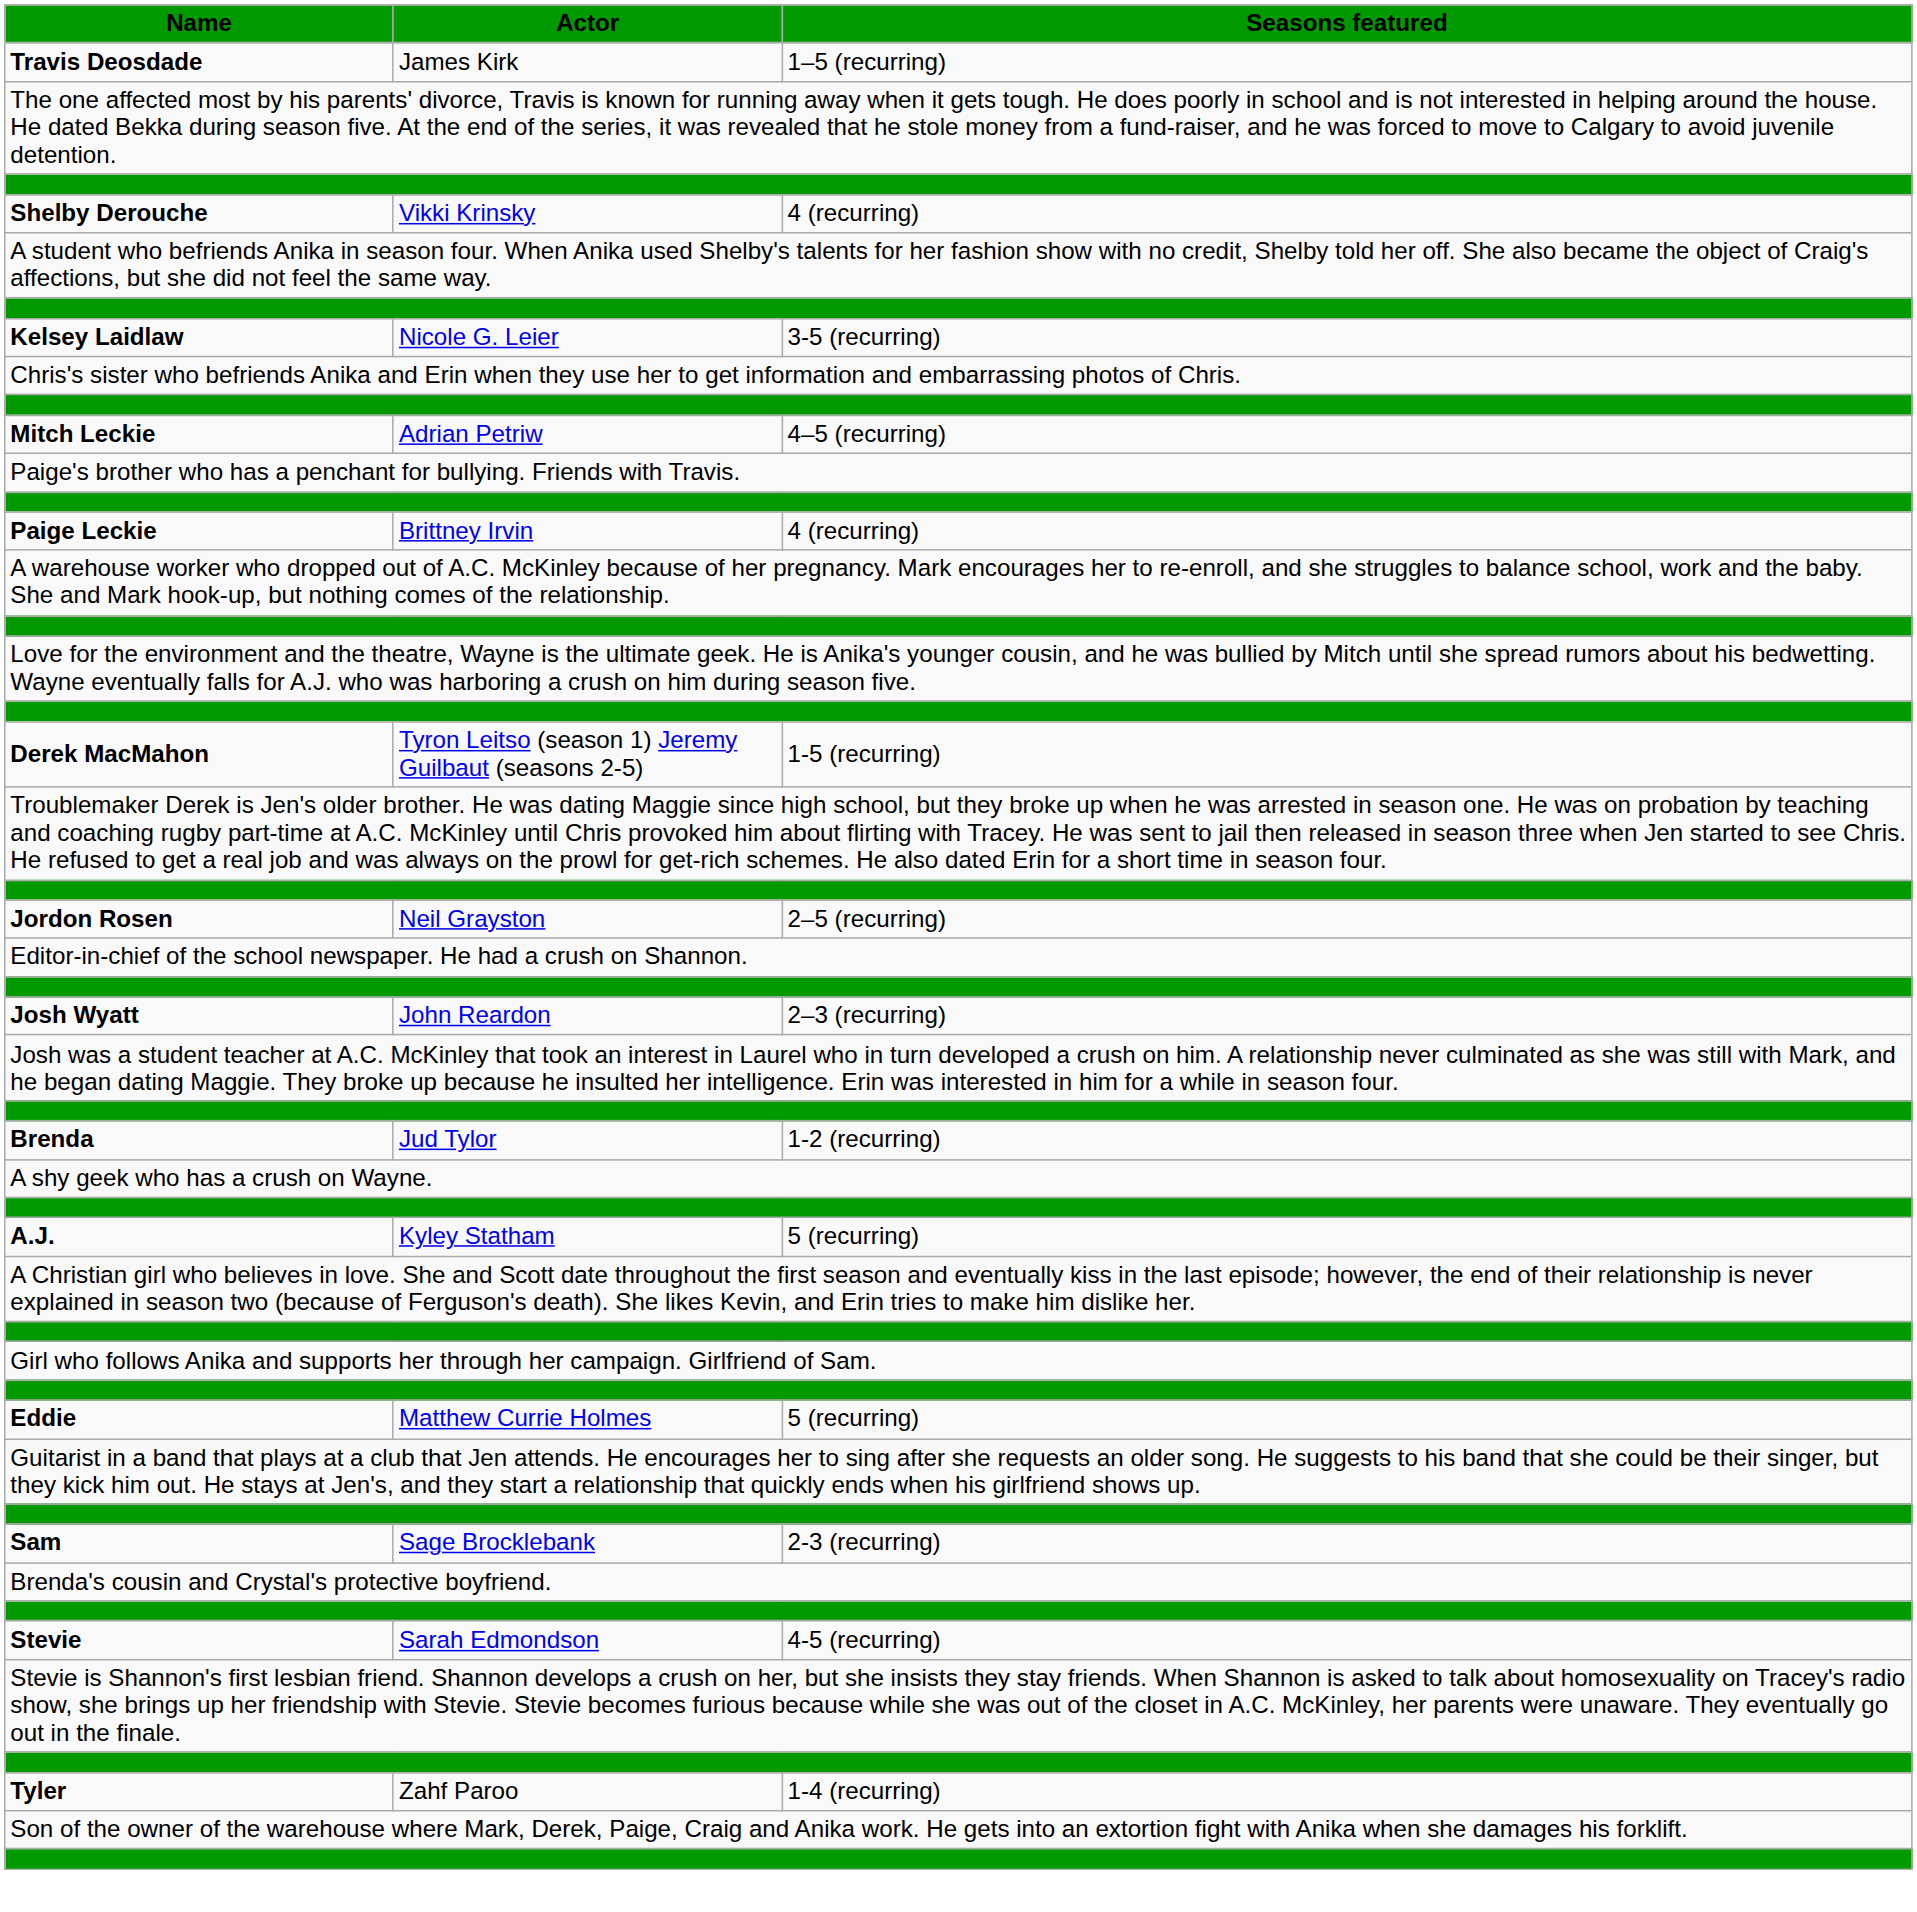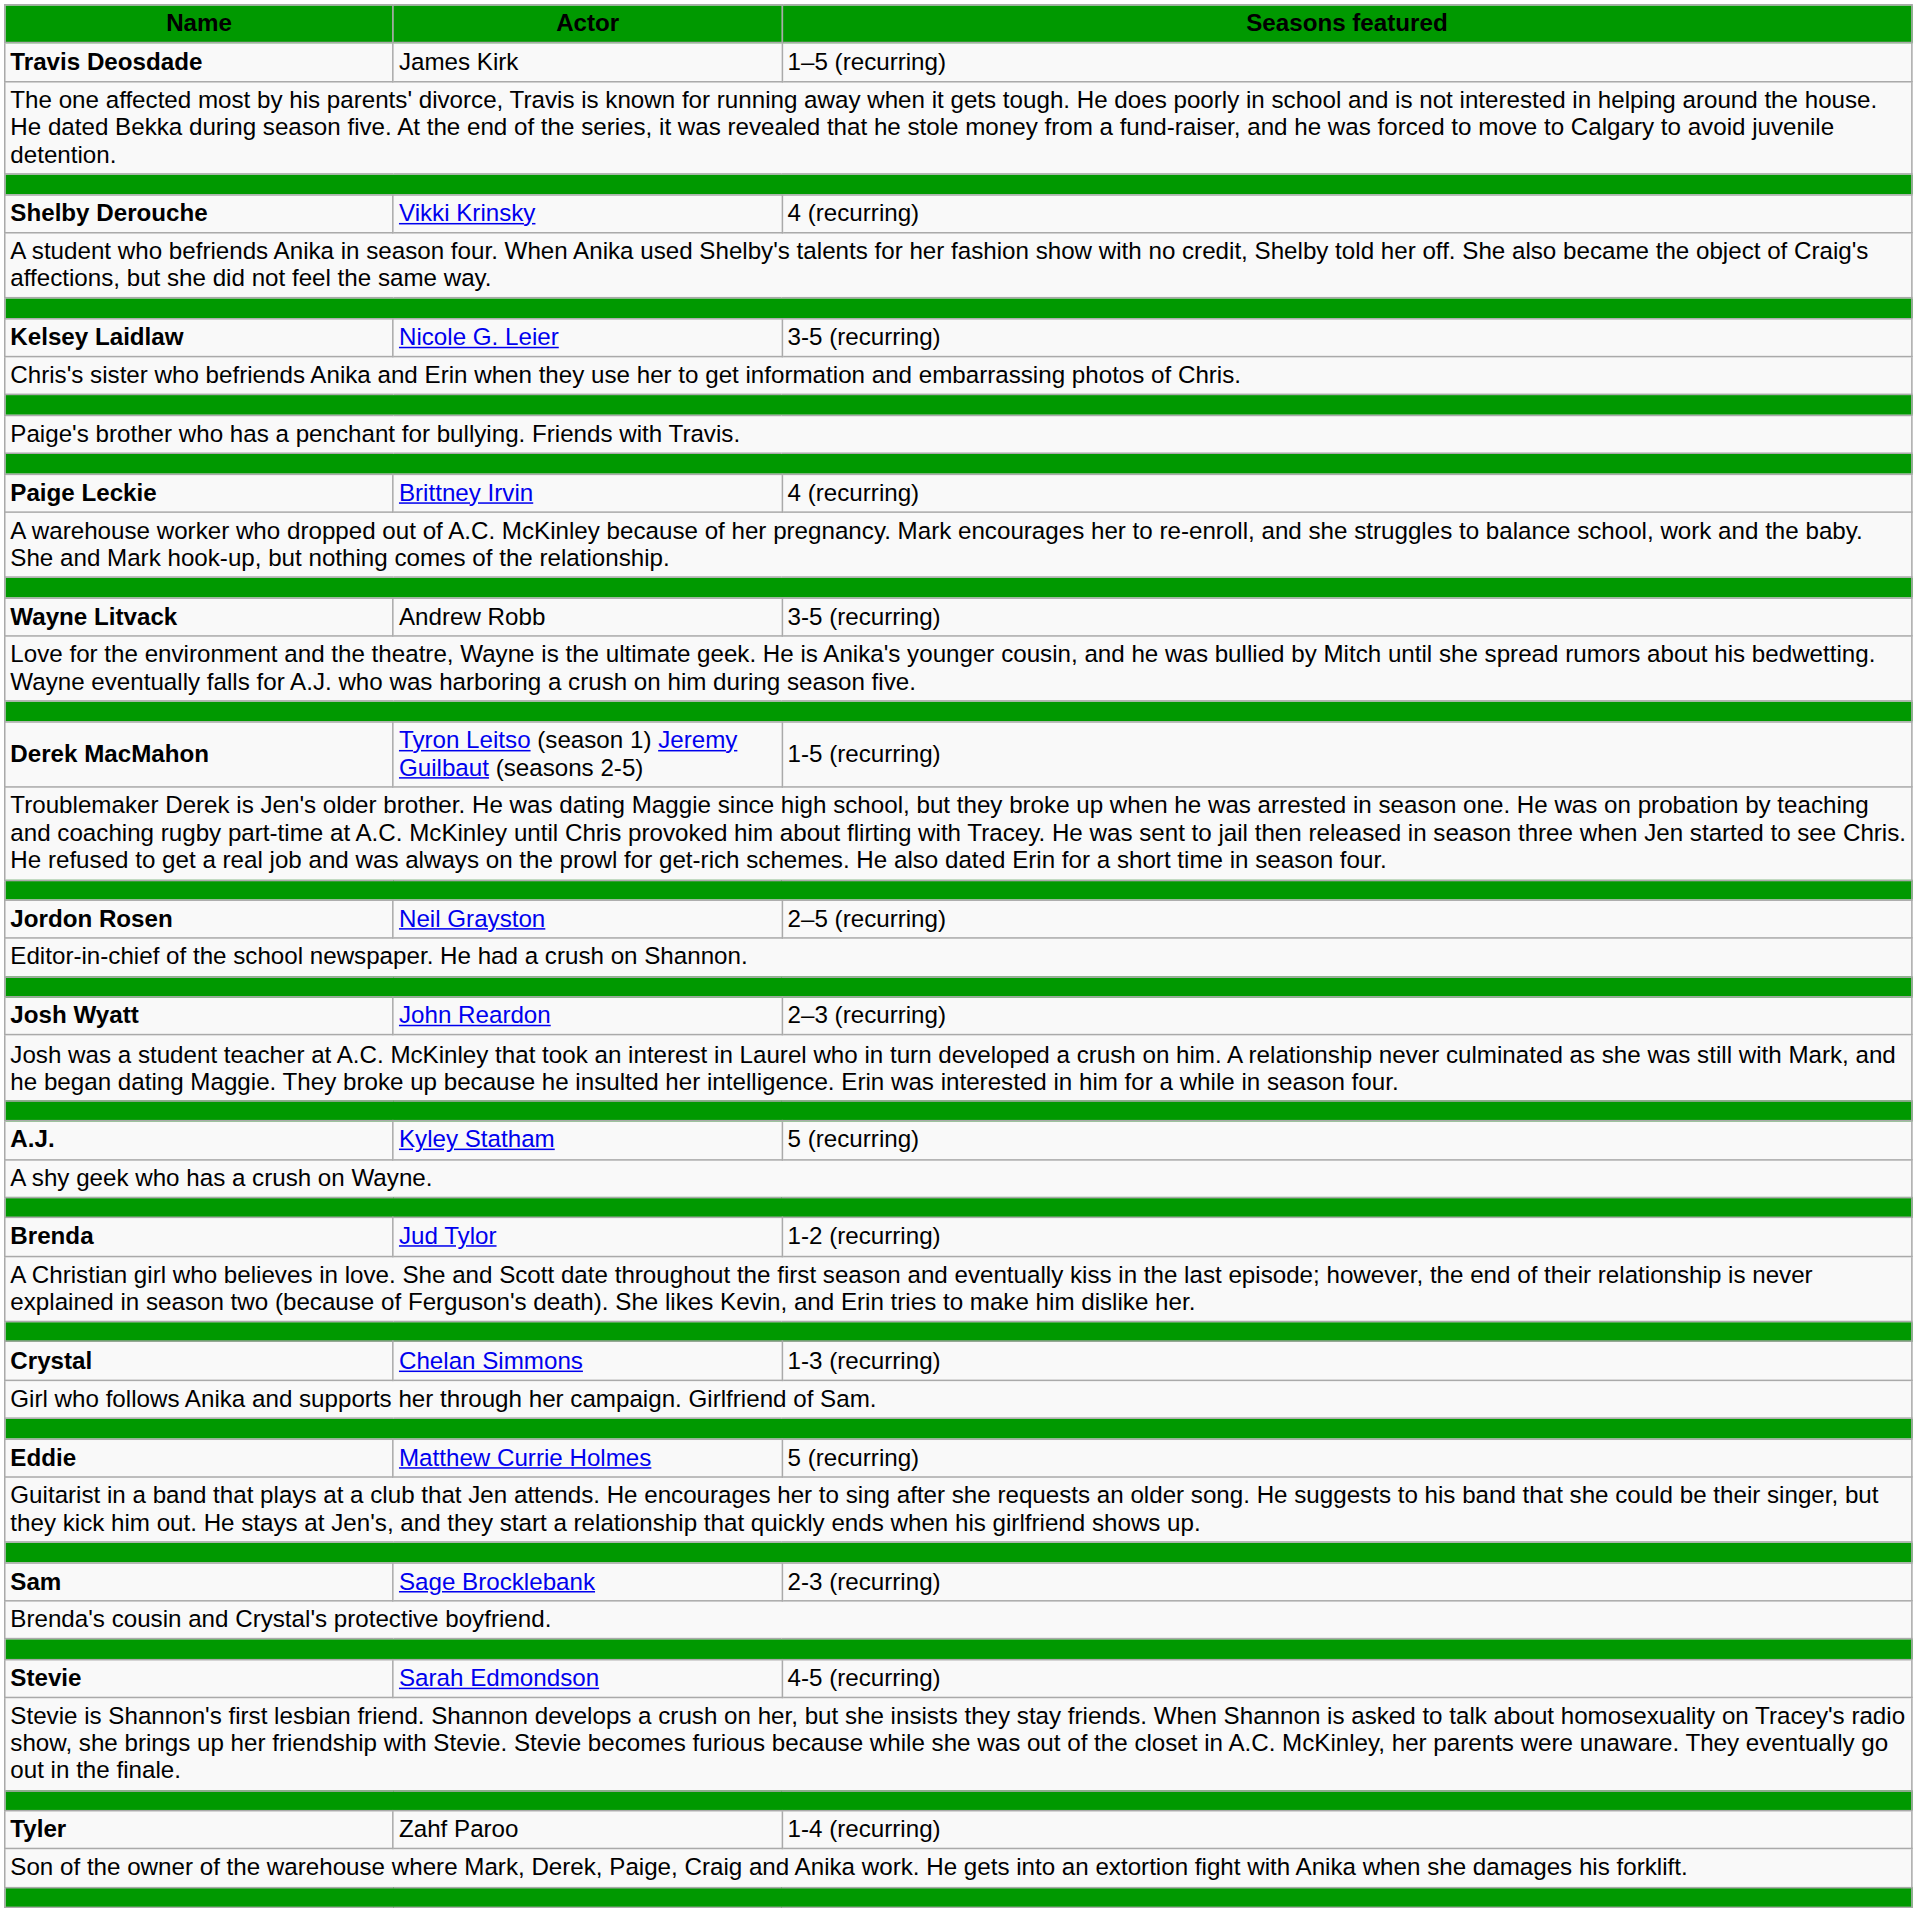 <table class="wikitable" style="margin:auto;">
 <tr>
 <th style="background-color: #009900; width:250px">Name</th>
 <th style="background-color: #009900; width:250px">Actor</th>
 <th style="background-color: #009900;">Seasons featured</th>
 </tr>
 <tr>
 <td><strong>Travis Deosdade</strong></td>
 <td>James Kirk</td>
 <td>1–5 (recurring)</td>
 </tr>
 <tr>
 <td colspan="3">The one affected most by his parents' divorce, Travis is known for running away when it gets tough. He does poorly in school and is not interested in helping around the house. He dated Bekka during season five. At the end of the series, it was revealed that he stole money from a fund-raiser, and he was forced to move to Calgary to avoid juvenile detention.</td>
 </tr>
 <tr>
 <td colspan="3" height="6" bgcolor="#009900"></td>
 </tr>
 <tr>
 <td><strong>Shelby Derouche</strong></td>
 <td><a href='#'>Vikki Krinsky</a></td>
 <td>4 (recurring)</td>
 </tr>
 <tr>
 <td colspan="3">A student who befriends Anika in season four. When Anika used Shelby's talents for her fashion show with no credit, Shelby told her off. She also became the object of Craig's affections, but she did not feel the same way.</td>
 </tr>
 <tr>
 <td colspan="3" height="6" bgcolor="#009900"></td>
 </tr>
 <tr>
 <td><strong>Kelsey Laidlaw</strong></td>
 <td><a href='#'>Nicole G. Leier</a></td>
 <td>3-5 (recurring)</td>
 </tr>
 <tr>
 <td colspan="3">Chris's sister who befriends Anika and Erin when they use her to get information and embarrassing photos of Chris.</td>
 </tr>
 <tr>
 <td colspan="3" height="6" bgcolor="#009900"></td>
 </tr>
 <tr>
-<td><strong>Mitch Leckie</strong></td>
-<td><a href='#'>Adrian Petriw</a></td>
-<td>4–5 (recurring)</td>
-</tr>
-<tr>
 <td colspan="3">Paige's brother who has a penchant for bullying. Friends with Travis.</td>
 </tr>
 <tr>
 <td colspan="3" height="6" bgcolor="#009900"></td>
 </tr>
 <tr>
 <td><strong>Paige Leckie</strong></td>
 <td><a href='#'>Brittney Irvin</a></td>
 <td>4 (recurring)</td>
 </tr>
 <tr>
 <td colspan="3">A warehouse worker who dropped out of A.C. McKinley because of her pregnancy. Mark encourages her to re-enroll, and she struggles to balance school, work and the baby. She and Mark hook-up, but nothing comes of the relationship.</td>
 </tr>
 <tr>
 <td colspan="3" height="6" bgcolor="#009900"></td>
+</tr>
+<tr>
+<td><strong>Wayne Litvack</strong></td>
+<td>Andrew Robb</td>
+<td>3-5 (recurring)</td>
 </tr>
 <tr>
 <td colspan="3">Love for the environment and the theatre, Wayne is the ultimate geek. He is Anika's younger cousin, and he was bullied by Mitch until she spread rumors about his bedwetting. Wayne eventually falls for A.J. who was harboring a crush on him during season five.</td>
 </tr>
 <tr>
 <td colspan="3" height="6" bgcolor="#009900"></td>
 </tr>
 <tr>
 <td><strong>Derek MacMahon</strong></td>
 <td><a href='#'>Tyron Leitso</a> (season 1) <a href='#'>Jeremy Guilbaut</a> (seasons 2-5)</td>
 <td>1-5 (recurring)</td>
 </tr>
 <tr>
 <td colspan="3">Troublemaker Derek is Jen's older brother. He was dating Maggie since high school, but they broke up when he was arrested in season one. He was on probation by teaching and coaching rugby part-time at A.C. McKinley until Chris provoked him about flirting with Tracey. He was sent to jail then released in season three when Jen started to see Chris. He refused to get a real job and was always on the prowl for get-rich schemes. He also dated Erin for a short time in season four.</td>
 </tr>
 <tr>
 <td colspan="3" height="6" bgcolor="#009900"></td>
 </tr>
 <tr>
 <td><strong>Jordon Rosen</strong></td>
 <td><a href='#'>Neil Grayston</a></td>
 <td>2–5 (recurring)</td>
 </tr>
 <tr>
 <td colspan="3">Editor-in-chief of the school newspaper. He had a crush on Shannon.</td>
 </tr>
 <tr>
 <td colspan="3" height="6" bgcolor="#009900"></td>
 </tr>
 <tr>
 <td><strong>Josh Wyatt</strong></td>
 <td><a href='#'>John Reardon</a></td>
 <td>2–3 (recurring)</td>
 </tr>
 <tr>
 <td colspan="3">Josh was a student teacher at A.C. McKinley that took an interest in Laurel who in turn developed a crush on him. A relationship never culminated as she was still with Mark, and he began dating Maggie. They broke up because he insulted her intelligence. Erin was interested in him for a while in season four.</td>
 </tr>
 <tr>
 <td colspan="3" height="6" bgcolor="#009900"></td>
 </tr>
 <tr>
-<td><strong>Brenda</strong></td>
-<td><a href='#'>Jud Tylor</a></td>
-<td>1-2 (recurring)</td>
+<td><strong>A.J.</strong></td>
+<td><a href='#'>Kyley Statham</a></td>
+<td>5 (recurring)</td>
 </tr>
 <tr>
 <td colspan="3">A shy geek who has a crush on Wayne.</td>
 </tr>
 <tr>
 <td colspan="3" height="6" bgcolor="#009900"></td>
 </tr>
 <tr>
-<td><strong>A.J.</strong></td>
-<td><a href='#'>Kyley Statham</a></td>
-<td>5 (recurring)</td>
+<td><strong>Brenda</strong></td>
+<td><a href='#'>Jud Tylor</a></td>
+<td>1-2 (recurring)</td>
 </tr>
 <tr>
 <td colspan="3">A Christian girl who believes in love. She and Scott date throughout the first season and eventually kiss in the last episode; however, the end of their relationship is never explained in season two (because of Ferguson's death). She likes Kevin, and Erin tries to make him dislike her.</td>
 </tr>
 <tr>
 <td colspan="3" height="6" bgcolor="#009900"></td>
+</tr>
+<tr>
+<td><strong>Crystal</strong></td>
+<td><a href='#'>Chelan Simmons</a></td>
+<td>1-3 (recurring)</td>
 </tr>
 <tr>
 <td colspan="3">Girl who follows Anika and supports her through her campaign. Girlfriend of Sam.</td>
 </tr>
 <tr>
 <td colspan="3" height="6" bgcolor="#009900"></td>
 </tr>
 <tr>
 <td><strong>Eddie</strong></td>
 <td><a href='#'>Matthew Currie Holmes</a></td>
 <td>5 (recurring)</td>
 </tr>
 <tr>
 <td colspan="3">Guitarist in a band that plays at a club that Jen attends. He encourages her to sing after she requests an older song. He suggests to his band that she could be their singer, but they kick him out. He stays at Jen's, and they start a relationship that quickly ends when his girlfriend shows up.</td>
 </tr>
 <tr>
 <td colspan="3" height="6" bgcolor="#009900"></td>
 </tr>
 <tr>
 <td><strong>Sam</strong></td>
 <td><a href='#'>Sage Brocklebank</a></td>
 <td>2-3 (recurring)</td>
 </tr>
 <tr>
 <td colspan="3">Brenda's cousin and Crystal's protective boyfriend.</td>
 </tr>
 <tr>
 <td colspan="3" height="6" bgcolor="#009900"></td>
 </tr>
 <tr>
 <td><strong>Stevie</strong></td>
 <td><a href='#'>Sarah Edmondson</a></td>
 <td>4-5 (recurring)</td>
 </tr>
 <tr>
 <td colspan="3">Stevie is Shannon's first lesbian friend. Shannon develops a crush on her, but she insists they stay friends. When Shannon is asked to talk about homosexuality on Tracey's radio show, she brings up her friendship with Stevie. Stevie becomes furious because while she was out of the closet in A.C. McKinley, her parents were unaware. They eventually go out in the finale.</td>
 </tr>
 <tr>
 <td colspan="3" height="6" bgcolor="#009900"></td>
 </tr>
 <tr>
 <td><strong>Tyler</strong></td>
 <td>Zahf Paroo</td>
 <td>1-4 (recurring)</td>
 </tr>
 <tr>
 <td colspan="3">Son of the owner of the warehouse where Mark, Derek, Paige, Craig and Anika work. He gets into an extortion fight with Anika when she damages his forklift.</td>
 </tr>
 <tr>
 <td colspan="3" height="6" bgcolor="#009900"></td>
 </tr>
 </table>
